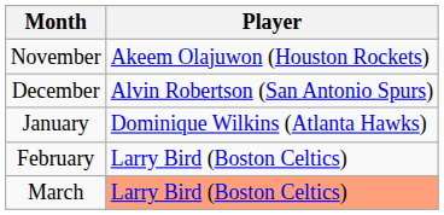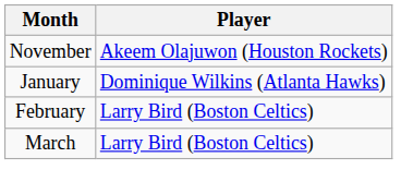 <table class="wikitable">
 <tr>
 <th>Month</th>
 <th>Player</th>
 </tr>
 <tr>
 <td align=center>November</td>
 <td><a href='#'>Akeem Olajuwon</a> (<a href='#'>Houston Rockets</a>)</td>
-</tr>
-<tr>
-<td align=center>December</td>
-<td><a href='#'>Alvin Robertson</a> (<a href='#'>San Antonio Spurs</a>)</td>
 </tr>
 <tr>
 <td align=center>January</td>
 <td><a href='#'>Dominique Wilkins</a> (<a href='#'>Atlanta Hawks</a>)</td>
 </tr>
 <tr>
 <td align=center>February</td>
 <td><a href='#'>Larry Bird</a> (<a href='#'>Boston Celtics</a>)</td>
 </tr>
 <tr>
 <td align=center>March</td>
-<td style="background: lightsalmon;"><a href='#'>Larry Bird</a> (<a href='#'>Boston Celtics</a>)</td>
+<td><a href='#'>Larry Bird</a> (<a href='#'>Boston Celtics</a>)</td>
 </tr>
 </table>
